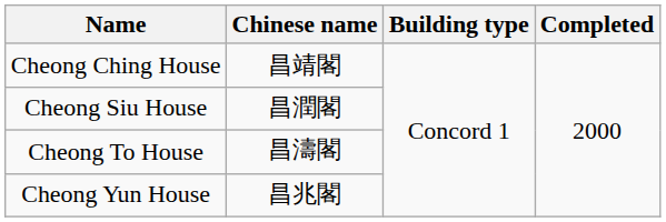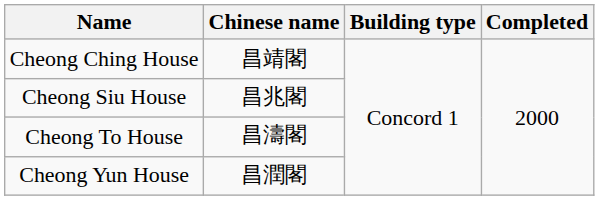 <table class="wikitable" style="text-align: center">
 <tr>
 <th>Name</th>
 <th>Chinese name</th>
 <th>Building type</th>
 <th>Completed</th>
 </tr>
 <tr>
 <td>Cheong Ching House</td>
 <td>昌靖閣</td>
 <td rowspan="4">Concord 1</td>
 <td rowspan="4">2000</td>
 </tr>
 <tr>
 <td>Cheong Siu House</td>
-<td>昌潤閣</td>
+<td>昌兆閣</td>
 </tr>
 <tr>
 <td>Cheong To House</td>
 <td>昌濤閣</td>
 </tr>
 <tr>
 <td>Cheong Yun House</td>
-<td>昌兆閣</td>
+<td>昌潤閣</td>
 </tr>
 </table>
